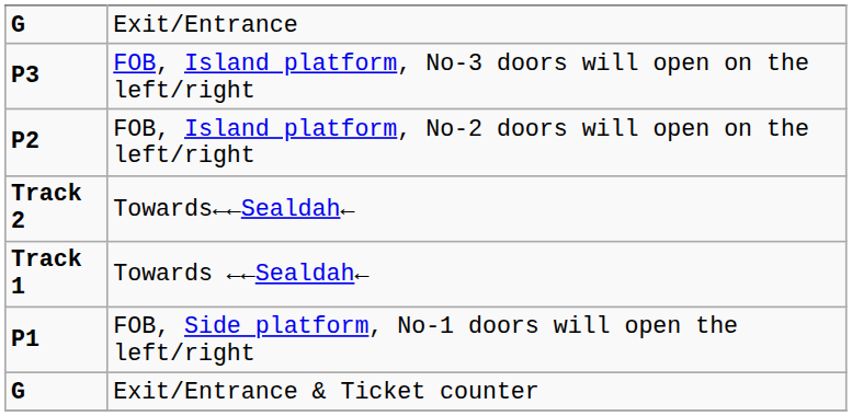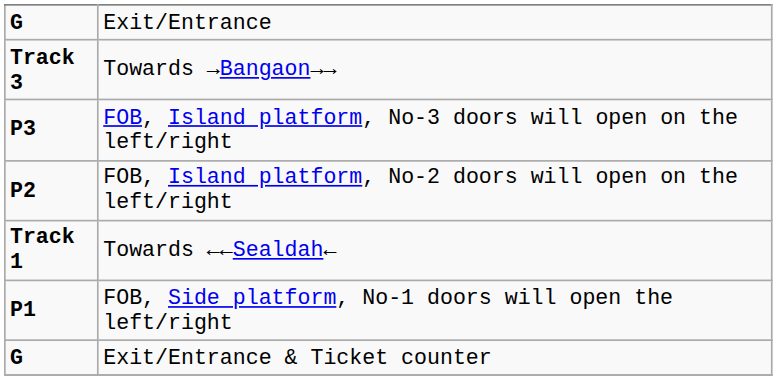 <table class="wikitable sortable mw-collapsible" border="0" cellspacing="0" cellpadding="3" table>
 <tr>
 <td style="border-top:solid 1px gray;" width=50 valign=top><strong>G</strong></td>
 <td style="border-top:solid 1px gray;" width="400" valign="top">Exit/Entrance</td>
+</tr>
+<tr>
+<td><strong>Track 3</strong></td>
+<td>Towards →<a href='#'>Bangaon</a>→→</td>
 </tr>
 <tr>
 <td><strong>P3</strong></td>
 <td><a href='#'>FOB</a>, <a href='#'>Island platform</a>, No-3 doors will open on the left/right</td>
 </tr>
 <tr>
 <td><strong>P2</strong></td>
 <td>FOB, <a href='#'>Island platform</a>, No-2 doors will open on the left/right</td>
-</tr>
-<tr>
-<td><strong>Track 2</strong></td>
-<td>Towards←←<a href='#'>Sealdah</a>←</td>
 </tr>
 <tr>
 <td><strong>Track      1</strong></td>
 <td>Towards ←←<a href='#'>Sealdah</a>←</td>
 </tr>
 <tr>
 <td><strong>P1</strong></td>
 <td>FOB, <a href='#'>Side platform</a>, No-1 doors will open the left/right</td>
 </tr>
 <tr>
 <td><strong>G</strong></td>
 <td>Exit/Entrance & Ticket counter</td>
 </tr>
 <tr>
 </tr>
 </table>
